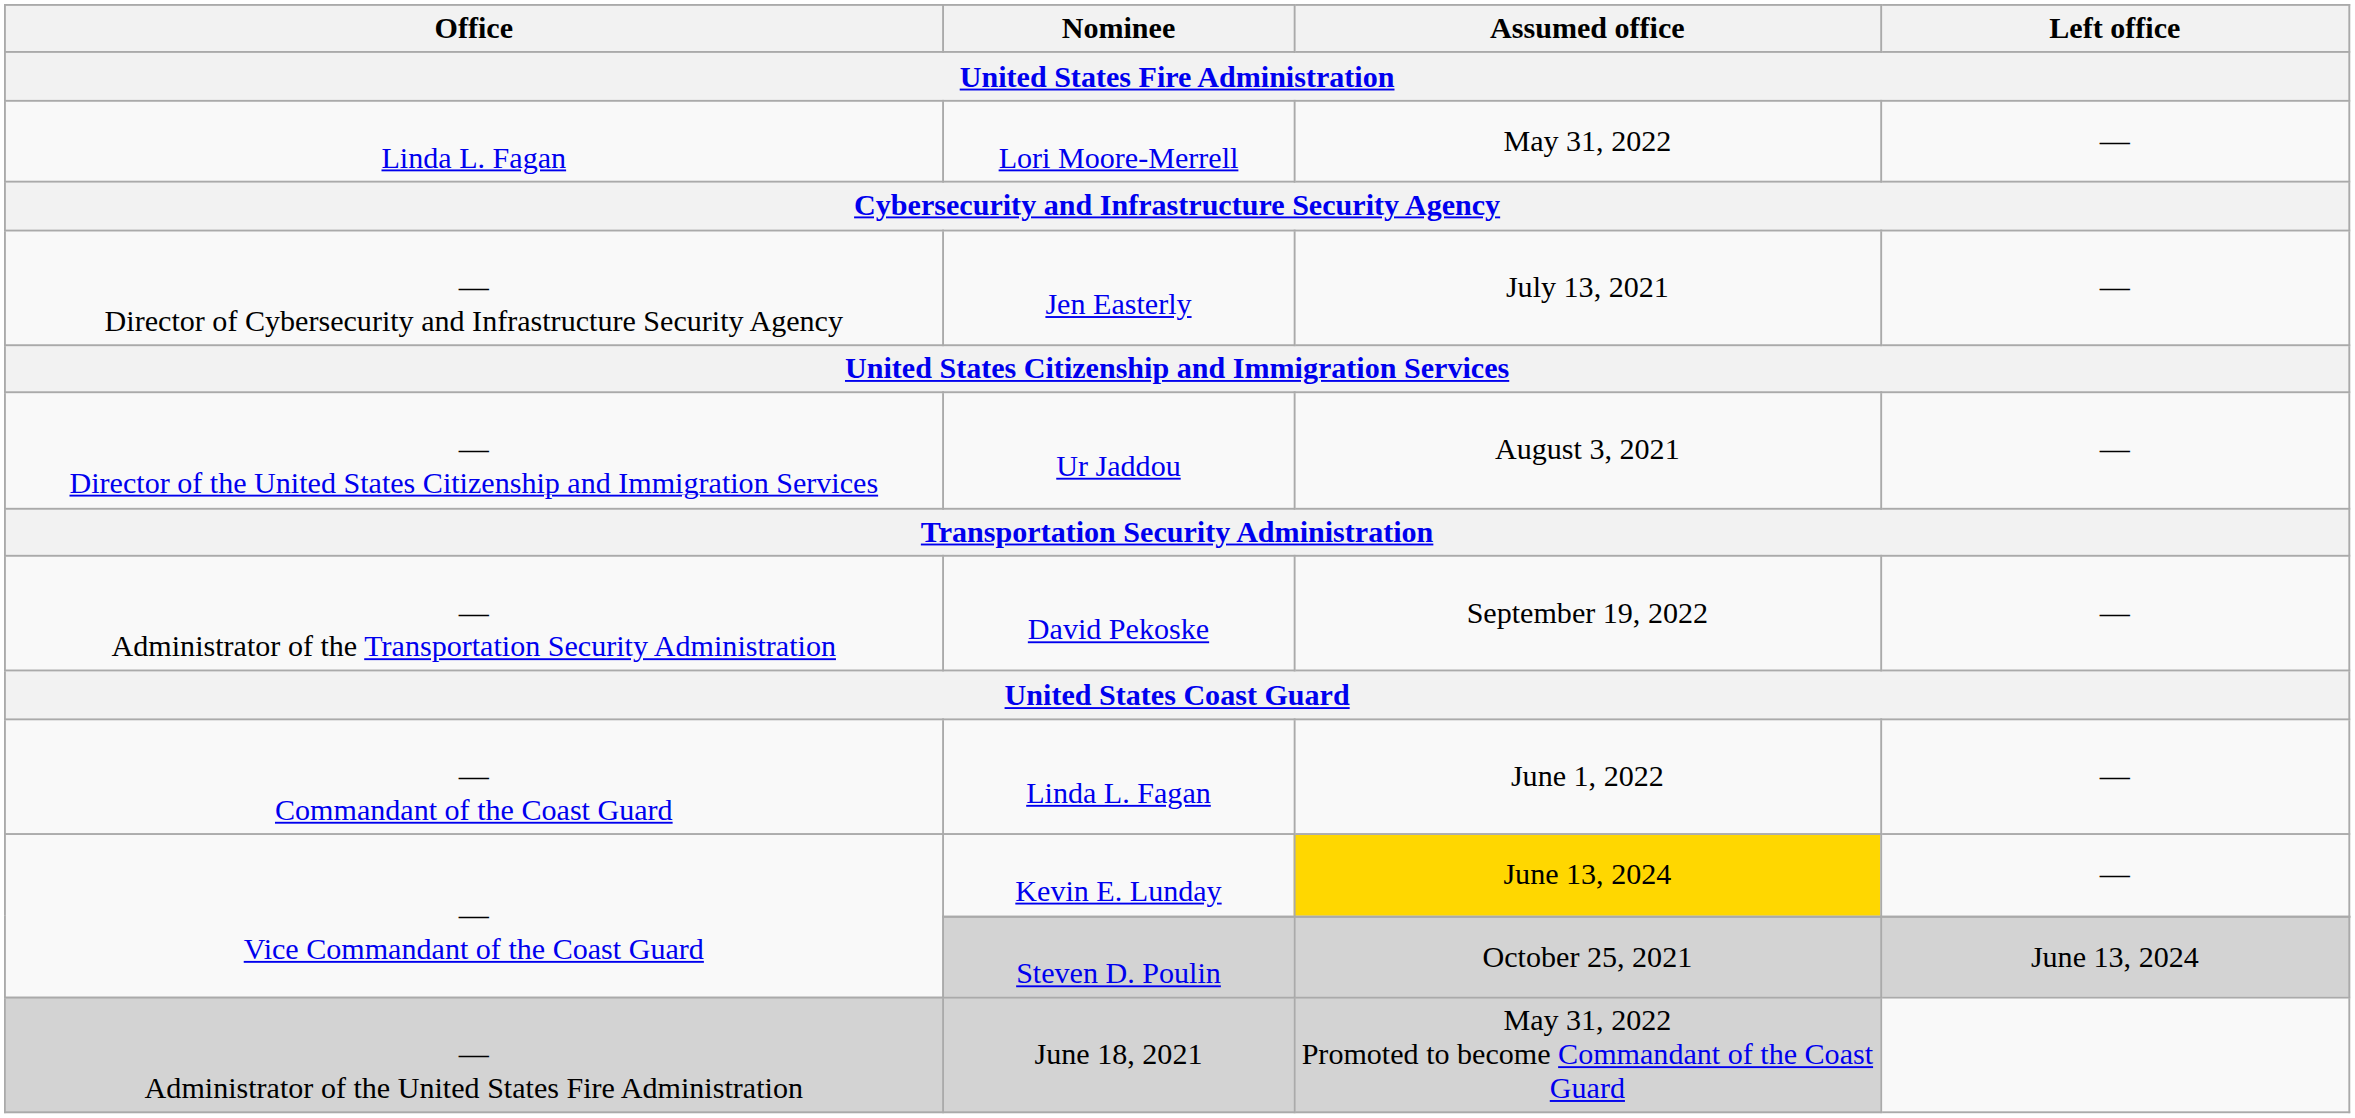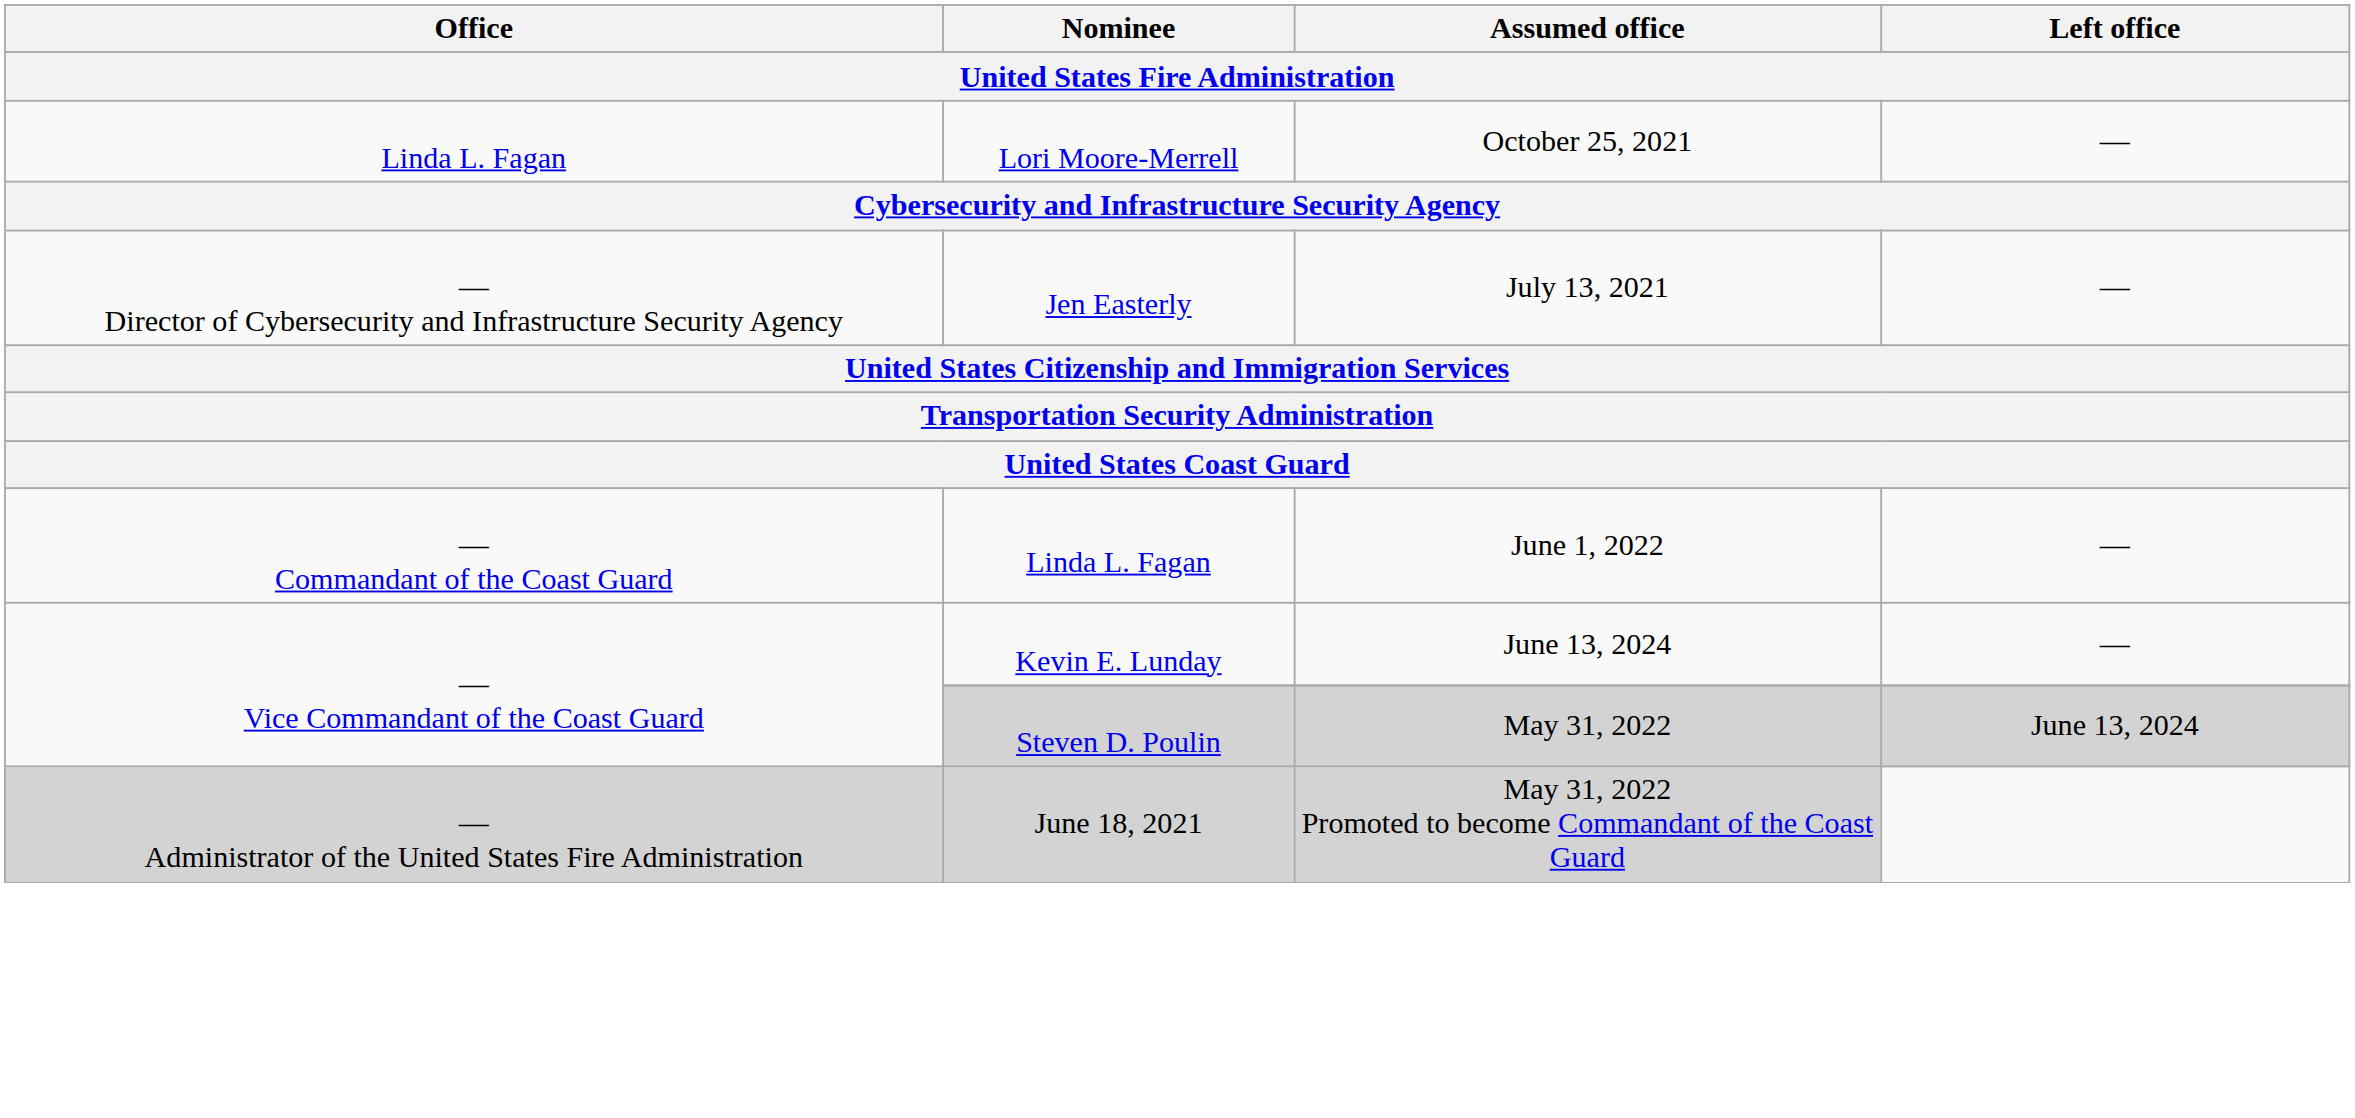 <table class="wikitable sortable" style="text-align:center">
 <tr>
 <th style="width:40%;">Office</th>
 <th style="width:15%;">Nominee</th>
 <th style="width:25%;" data-sort-type="date">Assumed office</th>
 <th style="width:20%;" data-sort-type="date">Left office</th>
 </tr>
 <tr>
 <th colspan=4><a href='#'>United States Fire Administration</a></th>
 </tr>
 <tr>
 <td><br><a href='#'>Linda L. Fagan</a></td>
 <td><br><a href='#'>Lori Moore-Merrell</a></td>
-<td>May 31, 2022<br></td>
+<td>October 25, 2021</td>
 <td>—</td>
 </tr>
 <tr>
 <th colspan=4><a href='#'>Cybersecurity and Infrastructure Security Agency</a></th>
 </tr>
 <tr>
 <td><br>—<br>Director of Cybersecurity and Infrastructure Security Agency</td>
 <td><br><a href='#'>Jen Easterly</a></td>
 <td>July 13, 2021<br></td>
 <td>—</td>
 </tr>
 <tr>
 <th colspan=4><a href='#'>United States Citizenship and Immigration Services</a></th>
 </tr>
 <tr>
-<td><br>—<br><a href='#'>Director of the United States Citizenship and Immigration Services</a></td>
-<td><br><a href='#'>Ur Jaddou</a></td>
-<td>August 3, 2021<br></td>
-<td>—</td>
-</tr>
-<tr>
 <th colspan=4><a href='#'>Transportation Security Administration</a></th>
-</tr>
-<tr>
-<td><br>—<br>Administrator of the <a href='#'>Transportation Security Administration</a></td>
-<td><br><a href='#'>David Pekoske</a><br></td>
-<td>September 19, 2022<br></td>
-<td>—</td>
 </tr>
 <tr>
 <th colspan=4><a href='#'>United States Coast Guard</a></th>
 </tr>
 <tr>
 <td><br>—<br><a href='#'>Commandant of the Coast Guard</a></td>
 <td><br><a href='#'>Linda L. Fagan</a></td>
 <td>June 1, 2022<br></td>
 <td>—</td>
 </tr>
 <tr>
 <td rowspan="3"><br>—<br><a href='#'>Vice Commandant of the Coast Guard</a></td>
 <td><br><a href='#'>Kevin E. Lunday</a></td>
-<td style="background: gold;">June 13, 2024<br></td>
+<td>June 13, 2024<br></td>
 <td>—</td>
 </tr>
 <tr>
 </tr>
 <tr style="background:lightgray;">
 <td><br><a href='#'>Steven D. Poulin</a></td>
-<td>October 25, 2021</td>
+<td>May 31, 2022<br></td>
 <td>June 13, 2024</td>
 </tr>
 <tr style="background:lightgray;">
 <td><br>—<br>Administrator of the United States Fire Administration</td>
 <td>June 18, 2021<br></td>
 <td>May 31, 2022<br>Promoted to become <a href='#'>Commandant of the Coast Guard</a></td>
 </tr>
 </table>
